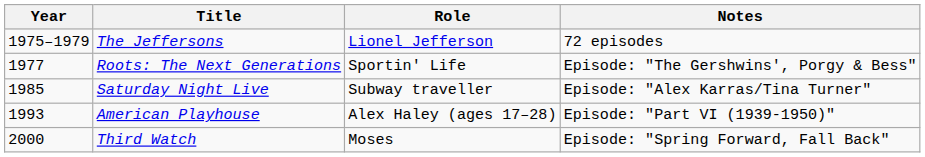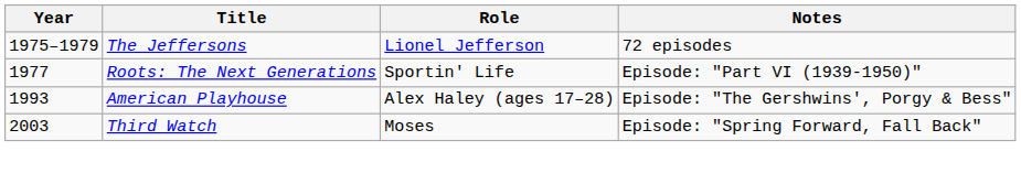 <table class="wikitable sortable">
 <tr>
 <th>Year</th>
 <th>Title</th>
 <th>Role</th>
 <th>Notes</th>
 </tr>
 <tr>
 <td>1975–1979</td>
 <td><em><a href='#'>The Jeffersons</a></em></td>
 <td><a href='#'>Lionel Jefferson</a></td>
 <td>72 episodes</td>
 </tr>
 <tr>
 <td>1977</td>
 <td><em><a href='#'>Roots: The Next Generations</a></em></td>
 <td>Sportin' Life</td>
-<td>Episode: "The Gershwins', Porgy & Bess"</td>
-</tr>
-<tr>
-<td>1985</td>
-<td><em><a href='#'>Saturday Night Live</a></em></td>
-<td>Subway traveller</td>
-<td>Episode: "Alex Karras/Tina Turner"</td>
+<td>Episode: "Part VI (1939-1950)"</td>
 </tr>
 <tr>
 <td>1993</td>
 <td><em><a href='#'>American Playhouse</a></em></td>
 <td>Alex Haley (ages 17–28)</td>
-<td>Episode: "Part VI (1939-1950)"</td>
+<td>Episode: "The Gershwins', Porgy & Bess"</td>
 </tr>
 <tr>
-<td>2000</td>
+<td>2003</td>
 <td><em><a href='#'>Third Watch</a></em></td>
 <td>Moses</td>
 <td>Episode: "Spring Forward, Fall Back"</td>
 </tr>
 </table>
